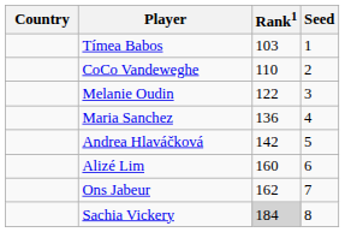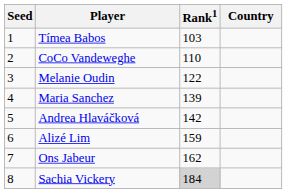 <table class="sortable wikitable">
 <tr>
-<th style="width:70px;">Country</th>
+<th>Seed</th>
 <th style="width:175px;">Player</th>
 <th>Rank<sup>1</sup></th>
-<th>Seed</th>
+<th style="width:70px;">Country</th>
 </tr>
 <tr>
-<td></td>
+<td>1</td>
 <td><a href='#'>Tímea Babos</a></td>
 <td>103</td>
-<td>1</td>
+<td></td>
 </tr>
 <tr>
-<td></td>
+<td>2</td>
 <td><a href='#'>CoCo Vandeweghe</a></td>
 <td>110</td>
-<td>2</td>
+<td></td>
 </tr>
 <tr>
-<td></td>
+<td>3</td>
 <td><a href='#'>Melanie Oudin</a></td>
 <td>122</td>
-<td>3</td>
+<td></td>
 </tr>
 <tr>
+<td>4</td>
+<td><a href='#'>Maria Sanchez</a></td>
+<td>139</td>
 <td></td>
-<td><a href='#'>Maria Sanchez</a></td>
-<td>136</td>
-<td>4</td>
 </tr>
 <tr>
-<td></td>
+<td>5</td>
 <td><a href='#'>Andrea Hlaváčková</a></td>
 <td>142</td>
-<td>5</td>
+<td></td>
 </tr>
 <tr>
+<td>6</td>
+<td><a href='#'>Alizé Lim</a></td>
+<td>159</td>
 <td></td>
-<td><a href='#'>Alizé Lim</a></td>
-<td>160</td>
-<td>6</td>
 </tr>
 <tr>
-<td></td>
+<td>7</td>
 <td><a href='#'>Ons Jabeur</a></td>
 <td>162</td>
-<td>7</td>
+<td></td>
 </tr>
 <tr>
-<td></td>
+<td>8</td>
 <td><a href='#'>Sachia Vickery</a></td>
 <td style="background: lightgrey;">184</td>
-<td>8</td>
+<td></td>
 </tr>
 </table>
